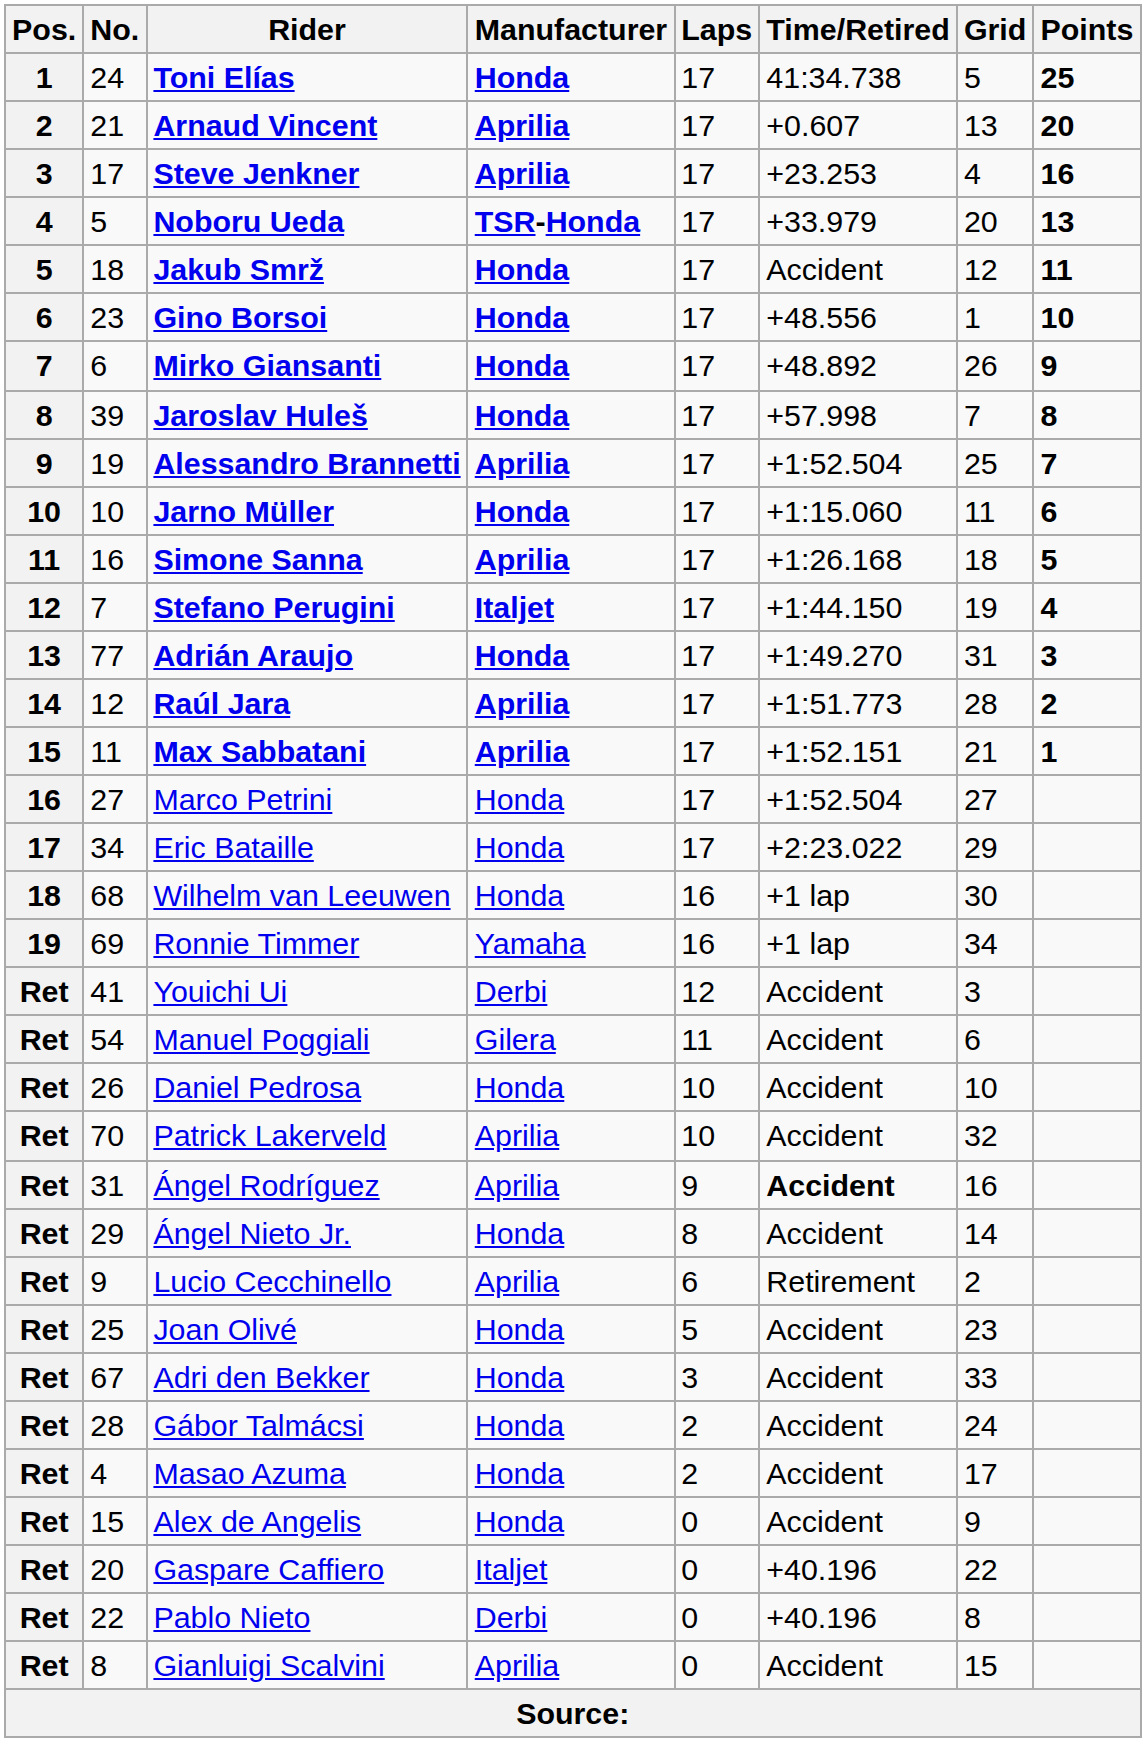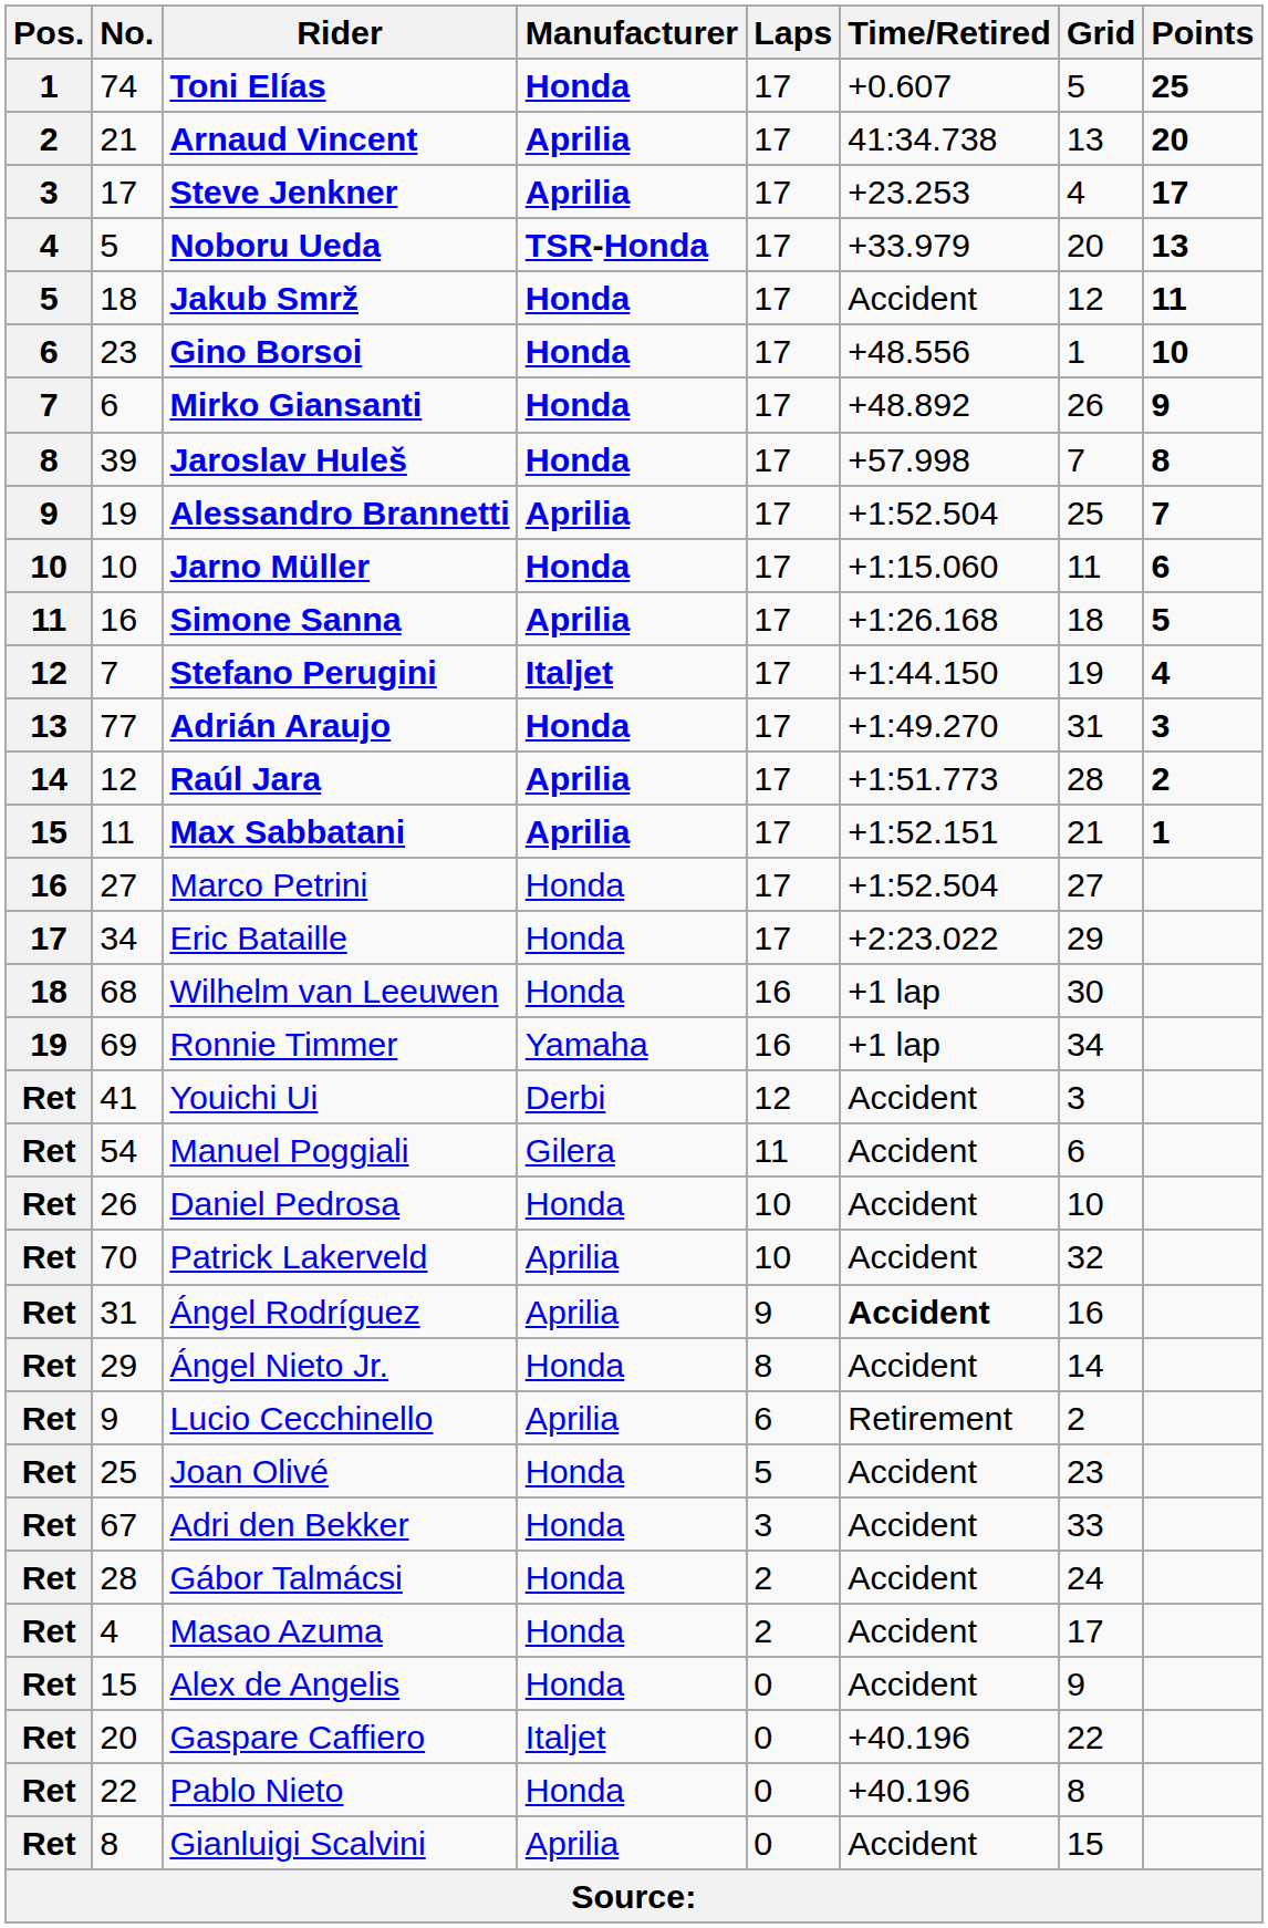 <table class="wikitable" style="font-size: 95%;">
 <tr>
 <th>Pos.</th>
 <th>No.</th>
 <th>Rider</th>
 <th>Manufacturer</th>
 <th>Laps</th>
 <th>Time/Retired</th>
 <th>Grid</th>
 <th>Points</th>
 </tr>
 <tr>
 <th>1</th>
-<td>24</td>
+<td>74</td>
 <td> <strong><a href='#'>Toni Elías</a></strong></td>
 <td><strong><a href='#'>Honda</a></strong></td>
 <td>17</td>
-<td>41:34.738</td>
+<td>+0.607</td>
 <td>5</td>
 <td><strong>25</strong></td>
 </tr>
 <tr>
 <th>2</th>
 <td>21</td>
 <td> <strong><a href='#'>Arnaud Vincent</a></strong></td>
 <td><strong><a href='#'>Aprilia</a></strong></td>
 <td>17</td>
-<td>+0.607</td>
+<td>41:34.738</td>
 <td>13</td>
 <td><strong>20</strong></td>
 </tr>
 <tr>
 <th>3</th>
 <td>17</td>
 <td> <strong><a href='#'>Steve Jenkner</a></strong></td>
 <td><strong><a href='#'>Aprilia</a></strong></td>
 <td>17</td>
 <td>+23.253</td>
 <td>4</td>
-<td><strong>16</strong></td>
+<td><strong>17</strong></td>
 </tr>
 <tr>
 <th>4</th>
 <td>5</td>
 <td> <strong><a href='#'>Noboru Ueda</a></strong></td>
 <td><strong><a href='#'>TSR</a>-<a href='#'>Honda</a></strong></td>
 <td>17</td>
 <td>+33.979</td>
 <td>20</td>
 <td><strong>13</strong></td>
 </tr>
 <tr>
 <th>5</th>
 <td>18</td>
 <td> <strong><a href='#'>Jakub Smrž</a></strong></td>
 <td><strong><a href='#'>Honda</a></strong></td>
 <td>17</td>
 <td>Accident</td>
 <td>12</td>
 <td><strong>11</strong></td>
 </tr>
 <tr>
 <th>6</th>
 <td>23</td>
 <td> <strong><a href='#'>Gino Borsoi</a></strong></td>
 <td><strong><a href='#'>Honda</a></strong></td>
 <td>17</td>
 <td>+48.556</td>
 <td>1</td>
 <td><strong>10</strong></td>
 </tr>
 <tr>
 <th>7</th>
 <td>6</td>
 <td> <strong><a href='#'>Mirko Giansanti</a></strong></td>
 <td><strong><a href='#'>Honda</a></strong></td>
 <td>17</td>
 <td>+48.892</td>
 <td>26</td>
 <td><strong>9</strong></td>
 </tr>
 <tr>
 <th>8</th>
 <td>39</td>
 <td> <strong><a href='#'>Jaroslav Huleš</a></strong></td>
 <td><strong><a href='#'>Honda</a></strong></td>
 <td>17</td>
 <td>+57.998</td>
 <td>7</td>
 <td><strong>8</strong></td>
 </tr>
 <tr>
 <th>9</th>
 <td>19</td>
 <td> <strong><a href='#'>Alessandro Brannetti</a></strong></td>
 <td><strong><a href='#'>Aprilia</a></strong></td>
 <td>17</td>
 <td>+1:52.504</td>
 <td>25</td>
 <td><strong>7</strong></td>
 </tr>
 <tr>
 <th>10</th>
 <td>10</td>
 <td> <strong><a href='#'>Jarno Müller</a></strong></td>
 <td><strong><a href='#'>Honda</a></strong></td>
 <td>17</td>
 <td>+1:15.060</td>
 <td>11</td>
 <td><strong>6</strong></td>
 </tr>
 <tr>
 <th>11</th>
 <td>16</td>
 <td> <strong><a href='#'>Simone Sanna</a></strong></td>
 <td><strong><a href='#'>Aprilia</a></strong></td>
 <td>17</td>
 <td>+1:26.168</td>
 <td>18</td>
 <td><strong>5</strong></td>
 </tr>
 <tr>
 <th>12</th>
 <td>7</td>
 <td> <strong><a href='#'>Stefano Perugini</a></strong></td>
 <td><strong><a href='#'>Italjet</a></strong></td>
 <td>17</td>
 <td>+1:44.150</td>
 <td>19</td>
 <td><strong>4</strong></td>
 </tr>
 <tr>
 <th>13</th>
 <td>77</td>
 <td> <strong><a href='#'>Adrián Araujo</a></strong></td>
 <td><strong><a href='#'>Honda</a></strong></td>
 <td>17</td>
 <td>+1:49.270</td>
 <td>31</td>
 <td><strong>3</strong></td>
 </tr>
 <tr>
 <th>14</th>
 <td>12</td>
 <td> <strong><a href='#'>Raúl Jara</a></strong></td>
 <td><strong><a href='#'>Aprilia</a></strong></td>
 <td>17</td>
 <td>+1:51.773</td>
 <td>28</td>
 <td><strong>2</strong></td>
 </tr>
 <tr>
 <th>15</th>
 <td>11</td>
 <td> <strong><a href='#'>Max Sabbatani</a></strong></td>
 <td><strong><a href='#'>Aprilia</a></strong></td>
 <td>17</td>
 <td>+1:52.151</td>
 <td>21</td>
 <td><strong>1</strong></td>
 </tr>
 <tr>
 <th>16</th>
 <td>27</td>
 <td> <a href='#'>Marco Petrini</a></td>
 <td><a href='#'>Honda</a></td>
 <td>17</td>
 <td>+1:52.504</td>
 <td>27</td>
 <td></td>
 </tr>
 <tr>
 <th>17</th>
 <td>34</td>
 <td> <a href='#'>Eric Bataille</a></td>
 <td><a href='#'>Honda</a></td>
 <td>17</td>
 <td>+2:23.022</td>
 <td>29</td>
 <td></td>
 </tr>
 <tr>
 <th>18</th>
 <td>68</td>
 <td> <a href='#'>Wilhelm van Leeuwen</a></td>
 <td><a href='#'>Honda</a></td>
 <td>16</td>
 <td>+1 lap</td>
 <td>30</td>
 <td></td>
 </tr>
 <tr>
 <th>19</th>
 <td>69</td>
 <td> <a href='#'>Ronnie Timmer</a></td>
 <td><a href='#'>Yamaha</a></td>
 <td>16</td>
 <td>+1 lap</td>
 <td>34</td>
 <td></td>
 </tr>
 <tr>
 <th>Ret</th>
 <td>41</td>
 <td> <a href='#'>Youichi Ui</a></td>
 <td><a href='#'>Derbi</a></td>
 <td>12</td>
 <td>Accident</td>
 <td>3</td>
 <td></td>
 </tr>
 <tr>
 <th>Ret</th>
 <td>54</td>
 <td> <a href='#'>Manuel Poggiali</a></td>
 <td><a href='#'>Gilera</a></td>
 <td>11</td>
 <td>Accident</td>
 <td>6</td>
 <td></td>
 </tr>
 <tr>
 <th>Ret</th>
 <td>26</td>
 <td> <a href='#'>Daniel Pedrosa</a></td>
 <td><a href='#'>Honda</a></td>
 <td>10</td>
 <td>Accident</td>
 <td>10</td>
 <td></td>
 </tr>
 <tr>
 <th>Ret</th>
 <td>70</td>
 <td> <a href='#'>Patrick Lakerveld</a></td>
 <td><a href='#'>Aprilia</a></td>
 <td>10</td>
 <td>Accident</td>
 <td>32</td>
 <td></td>
 </tr>
 <tr>
 <th>Ret</th>
 <td>31</td>
 <td> <a href='#'>Ángel Rodríguez</a></td>
 <td><a href='#'>Aprilia</a></td>
 <td>9</td>
 <td><strong>Accident</strong></td>
 <td>16</td>
 <td></td>
 </tr>
 <tr>
 <th>Ret</th>
 <td>29</td>
 <td> <a href='#'>Ángel Nieto Jr.</a></td>
 <td><a href='#'>Honda</a></td>
 <td>8</td>
 <td>Accident</td>
 <td>14</td>
 <td></td>
 </tr>
 <tr>
 <th>Ret</th>
 <td>9</td>
 <td> <a href='#'>Lucio Cecchinello</a></td>
 <td><a href='#'>Aprilia</a></td>
 <td>6</td>
 <td>Retirement</td>
 <td>2</td>
 <td></td>
 </tr>
 <tr>
 <th>Ret</th>
 <td>25</td>
 <td> <a href='#'>Joan Olivé</a></td>
 <td><a href='#'>Honda</a></td>
 <td>5</td>
 <td>Accident</td>
 <td>23</td>
 <td></td>
 </tr>
 <tr>
 <th>Ret</th>
 <td>67</td>
 <td> <a href='#'>Adri den Bekker</a></td>
 <td><a href='#'>Honda</a></td>
 <td>3</td>
 <td>Accident</td>
 <td>33</td>
 <td></td>
 </tr>
 <tr>
 <th>Ret</th>
 <td>28</td>
 <td> <a href='#'>Gábor Talmácsi</a></td>
 <td><a href='#'>Honda</a></td>
 <td>2</td>
 <td>Accident</td>
 <td>24</td>
 <td></td>
 </tr>
 <tr>
 <th>Ret</th>
 <td>4</td>
 <td> <a href='#'>Masao Azuma</a></td>
 <td><a href='#'>Honda</a></td>
 <td>2</td>
 <td>Accident</td>
 <td>17</td>
 <td></td>
 </tr>
 <tr>
 <th>Ret</th>
 <td>15</td>
 <td> <a href='#'>Alex de Angelis</a></td>
 <td><a href='#'>Honda</a></td>
 <td>0</td>
 <td>Accident</td>
 <td>9</td>
 <td></td>
 </tr>
 <tr>
 <th>Ret</th>
 <td>20</td>
 <td> <a href='#'>Gaspare Caffiero</a></td>
 <td><a href='#'>Italjet</a></td>
 <td>0</td>
 <td>+40.196</td>
 <td>22</td>
 <td></td>
 </tr>
 <tr>
 <th>Ret</th>
 <td>22</td>
 <td> <a href='#'>Pablo Nieto</a></td>
-<td><a href='#'>Derbi</a></td>
+<td><a href='#'>Honda</a></td>
 <td>0</td>
 <td>+40.196</td>
 <td>8</td>
 <td></td>
 </tr>
 <tr>
 <th>Ret</th>
 <td>8</td>
 <td> <a href='#'>Gianluigi Scalvini</a></td>
 <td><a href='#'>Aprilia</a></td>
 <td>0</td>
 <td>Accident</td>
 <td>15</td>
 <td></td>
 </tr>
 <tr>
 <th colspan=8>Source: </th>
 </tr>
 </table>
